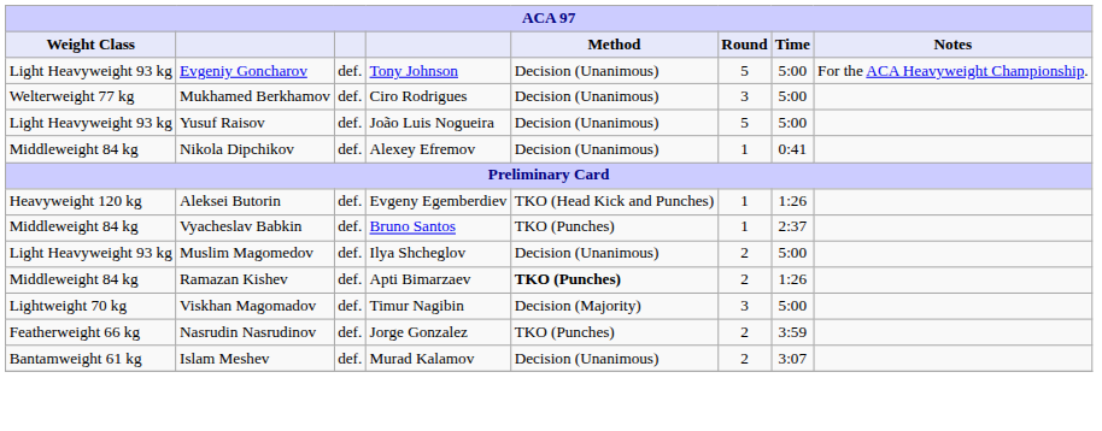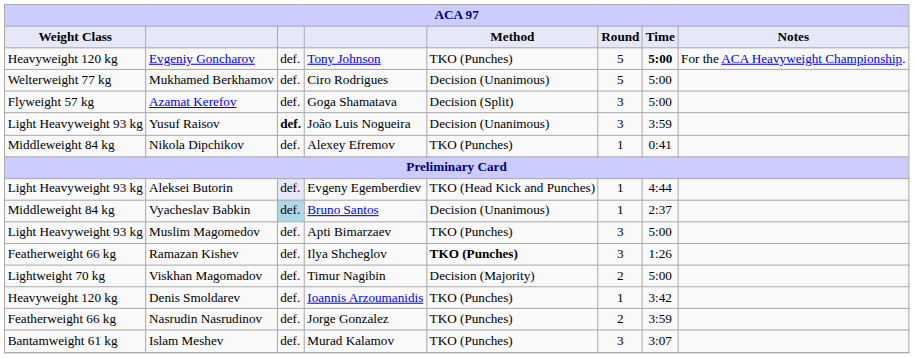 <table class="wikitable" style="font-size: 80%;">
 <tr>
 <th colspan="8" style="background-color: #ccf; color: #000080; text-align: center;"><strong>ACA 97</strong></th>
 </tr>
 <tr>
 <th colspan="1" style="background-color: #E6E8FA; color: #000000; text-align: center;">Weight Class</th>
 <th colspan="1" style="background-color: #E6E8FA; color: #000000; text-align: center;"></th>
 <th colspan="1" style="background-color: #E6E8FA; color: #000000; text-align: center;"></th>
 <th colspan="1" style="background-color: #E6E8FA; color: #000000; text-align: center;"></th>
 <th colspan="1" style="background-color: #E6E8FA; color: #000000; text-align: center;">Method</th>
 <th colspan="1" style="background-color: #E6E8FA; color: #000000; text-align: center;">Round</th>
 <th colspan="1" style="background-color: #E6E8FA; color: #000000; text-align: center;">Time</th>
 <th colspan="1" style="background-color: #E6E8FA; color: #000000; text-align: center;">Notes</th>
 </tr>
 <tr>
-<td>Light Heavyweight 93 kg</td>
+<td>Heavyweight 120 kg</td>
 <td> <a href='#'>Evgeniy Goncharov</a></td>
 <td>def.</td>
 <td> <a href='#'>Tony Johnson</a></td>
-<td>Decision (Unanimous)</td>
+<td>TKO (Punches)</td>
 <td align=center>5</td>
-<td align=center>5:00</td>
+<td align=center><strong>5:00</strong></td>
 <td>For the <a href='#'>ACA Heavyweight Championship</a>.</td>
 </tr>
 <tr>
 <td>Welterweight 77 kg</td>
 <td> Mukhamed Berkhamov</td>
 <td>def.</td>
 <td> Ciro Rodrigues</td>
 <td>Decision (Unanimous)</td>
+<td align=center>5</td>
+<td align=center>5:00</td>
+<td></td>
+</tr>
+<tr>
+<td>Flyweight 57 kg</td>
+<td> <a href='#'>Azamat Kerefov</a></td>
+<td>def.</td>
+<td> Goga Shamatava</td>
+<td>Decision (Split)</td>
 <td align=center>3</td>
 <td align=center>5:00</td>
 <td></td>
 </tr>
 <tr>
 <td>Light Heavyweight 93 kg</td>
 <td> Yusuf Raisov</td>
-<td>def.</td>
+<td><strong>def.</strong></td>
 <td> João Luis Nogueira</td>
 <td>Decision (Unanimous)</td>
-<td align=center>5</td>
-<td align=center>5:00</td>
+<td align=center>3</td>
+<td align=center>3:59</td>
 <td></td>
 </tr>
 <tr>
 <td>Middleweight 84 kg</td>
 <td> Nikola Dipchikov</td>
 <td>def.</td>
 <td> Alexey Efremov</td>
-<td>Decision (Unanimous)</td>
+<td>TKO (Punches)</td>
 <td align=center>1</td>
 <td align=center>0:41</td>
 <td></td>
 </tr>
 <tr>
 <th colspan="8" style="background-color: #ccf; color: #000080; text-align: center;"><strong>Preliminary Card</strong></th>
 </tr>
 <tr>
-<td>Heavyweight 120 kg</td>
+<td>Light Heavyweight 93 kg</td>
 <td> Aleksei Butorin</td>
-<td>def.</td>
+<td style="background: lavender;">def.</td>
 <td> Evgeny Egemberdiev</td>
 <td>TKO (Head Kick and Punches)</td>
 <td align=center>1</td>
-<td align=center>1:26</td>
+<td align=center>4:44</td>
 <td></td>
 </tr>
 <tr>
 <td>Middleweight 84 kg</td>
 <td> Vyacheslav Babkin</td>
-<td>def.</td>
+<td style="background: lightblue;">def.</td>
 <td> <a href='#'>Bruno Santos</a></td>
-<td>TKO (Punches)</td>
+<td>Decision (Unanimous)</td>
 <td align=center>1</td>
 <td align=center>2:37</td>
 <td></td>
 </tr>
 <tr>
 <td>Light Heavyweight 93 kg</td>
 <td> Muslim Magomedov</td>
 <td>def.</td>
-<td> Ilya Shcheglov</td>
-<td>Decision (Unanimous)</td>
-<td align=center>2</td>
+<td> Apti Bimarzaev</td>
+<td>TKO (Punches)</td>
+<td align=center>3</td>
 <td align=center>5:00</td>
 <td></td>
 </tr>
 <tr>
-<td>Middleweight 84 kg</td>
+<td>Featherweight 66 kg</td>
 <td> Ramazan Kishev</td>
 <td>def.</td>
-<td> Apti Bimarzaev</td>
+<td> Ilya Shcheglov</td>
 <td><strong>TKO (Punches)</strong></td>
-<td align=center>2</td>
+<td align=center>3</td>
 <td align=center>1:26</td>
 <td></td>
 </tr>
 <tr>
 <td>Lightweight 70 kg</td>
 <td> Viskhan Magomadov</td>
 <td>def.</td>
 <td> Timur Nagibin</td>
 <td>Decision (Majority)</td>
-<td align=center>3</td>
+<td align=center>2</td>
 <td align=center>5:00</td>
+<td></td>
+</tr>
+<tr>
+<td>Heavyweight 120 kg</td>
+<td> Denis Smoldarev</td>
+<td>def.</td>
+<td> <a href='#'>Ioannis Arzoumanidis</a></td>
+<td>TKO (Punches)</td>
+<td align=center>1</td>
+<td align=center>3:42</td>
 <td></td>
 </tr>
 <tr>
 <td>Featherweight 66 kg</td>
 <td> Nasrudin Nasrudinov</td>
 <td>def.</td>
 <td> Jorge Gonzalez</td>
 <td>TKO (Punches)</td>
 <td align=center>2</td>
 <td align=center>3:59</td>
 <td></td>
 </tr>
 <tr>
 <td>Bantamweight 61 kg</td>
 <td> Islam Meshev</td>
 <td>def.</td>
 <td> Murad Kalamov</td>
-<td>Decision (Unanimous)</td>
-<td align=center>2</td>
+<td>TKO (Punches)</td>
+<td align=center>3</td>
 <td align=center>3:07</td>
 <td></td>
 </tr>
 <tr>
 </tr>
 </table>
